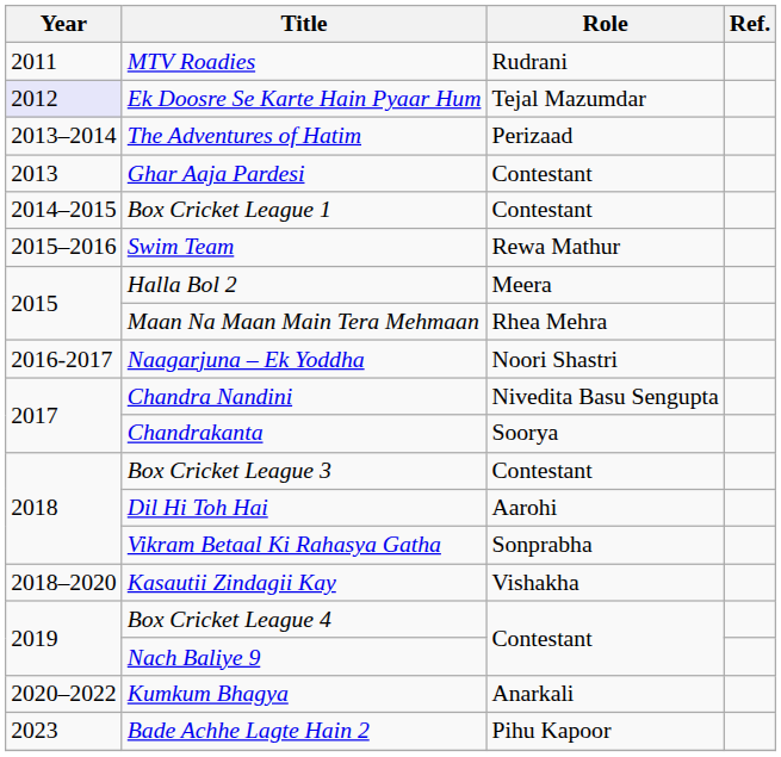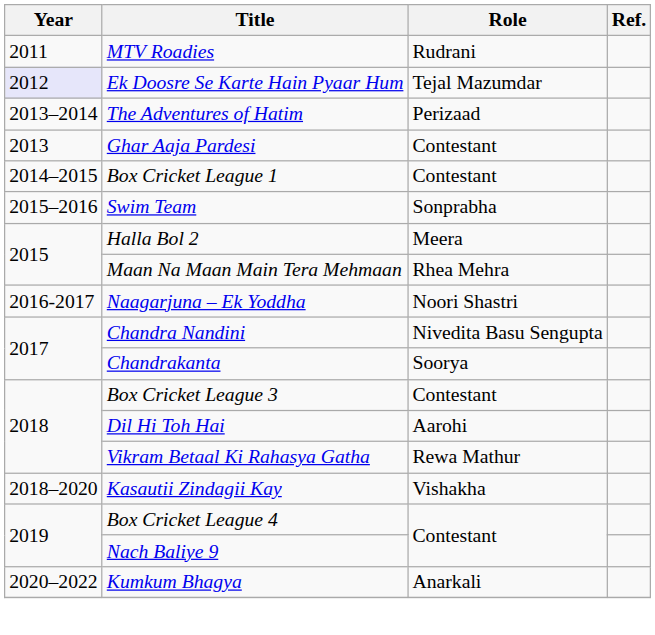 <table class="wikitable sortable">
 <tr>
 <th>Year</th>
 <th>Title</th>
 <th>Role</th>
 <th>Ref.</th>
 </tr>
 <tr>
 <td>2011</td>
 <td><em><a href='#'>MTV Roadies</a></em></td>
 <td>Rudrani</td>
 <td></td>
 </tr>
 <tr>
 <td style="background: lavender;">2012</td>
 <td><em><a href='#'>Ek Doosre Se Karte Hain Pyaar Hum</a></em></td>
 <td>Tejal Mazumdar</td>
 <td></td>
 </tr>
 <tr>
 <td>2013–2014</td>
 <td><em><a href='#'>The Adventures of Hatim</a></em></td>
 <td>Perizaad</td>
 <td></td>
 </tr>
 <tr>
 <td>2013</td>
 <td><em><a href='#'>Ghar Aaja Pardesi</a></em></td>
 <td>Contestant</td>
 <td></td>
 </tr>
 <tr>
 <td>2014–2015</td>
 <td><em>Box Cricket League 1</em></td>
 <td>Contestant</td>
 <td></td>
 </tr>
 <tr>
 <td>2015–2016</td>
 <td><em><a href='#'>Swim Team</a></em></td>
-<td>Rewa Mathur</td>
+<td>Sonprabha</td>
 <td></td>
 </tr>
 <tr>
 <td rowspan="2">2015</td>
 <td><em>Halla Bol 2</em></td>
 <td>Meera</td>
 <td></td>
 </tr>
 <tr>
 <td><em>Maan Na Maan Main Tera Mehmaan</em></td>
 <td>Rhea Mehra</td>
 <td></td>
 </tr>
 <tr>
 <td>2016-2017</td>
 <td><em><a href='#'>Naagarjuna – Ek Yoddha</a></em></td>
 <td>Noori Shastri</td>
 <td></td>
 </tr>
 <tr>
 <td rowspan="2">2017</td>
 <td><em><a href='#'>Chandra Nandini</a></em></td>
 <td>Nivedita Basu Sengupta</td>
 <td></td>
 </tr>
 <tr>
 <td><em><a href='#'>Chandrakanta</a></em></td>
 <td>Soorya</td>
 <td></td>
 </tr>
 <tr>
 <td rowspan="3">2018</td>
 <td><em>Box Cricket League 3</em></td>
 <td>Contestant</td>
 <td></td>
 </tr>
 <tr>
 <td><em><a href='#'>Dil Hi Toh Hai</a></em></td>
 <td>Aarohi</td>
 <td></td>
 </tr>
 <tr>
 <td><em><a href='#'>Vikram Betaal Ki Rahasya Gatha</a></em></td>
-<td>Sonprabha</td>
+<td>Rewa Mathur</td>
 <td></td>
 </tr>
 <tr>
 <td>2018–2020</td>
 <td><em><a href='#'>Kasautii Zindagii Kay</a></em></td>
 <td>Vishakha</td>
 <td></td>
 </tr>
 <tr>
 <td rowspan="2">2019</td>
 <td><em>Box Cricket League 4</em></td>
 <td rowspan="2">Contestant</td>
 <td></td>
 </tr>
 <tr>
 <td><em><a href='#'>Nach Baliye 9</a></em></td>
 <td></td>
 </tr>
 <tr>
 <td>2020–2022</td>
 <td><em><a href='#'>Kumkum Bhagya</a></em></td>
 <td>Anarkali</td>
 <td></td>
 </tr>
 <tr>
-<td>2023</td>
-<td><em><a href='#'>Bade Achhe Lagte Hain 2</a></em></td>
-<td>Pihu Kapoor</td>
-<td></td>
-</tr>
-<tr>
 </tr>
 </table>
